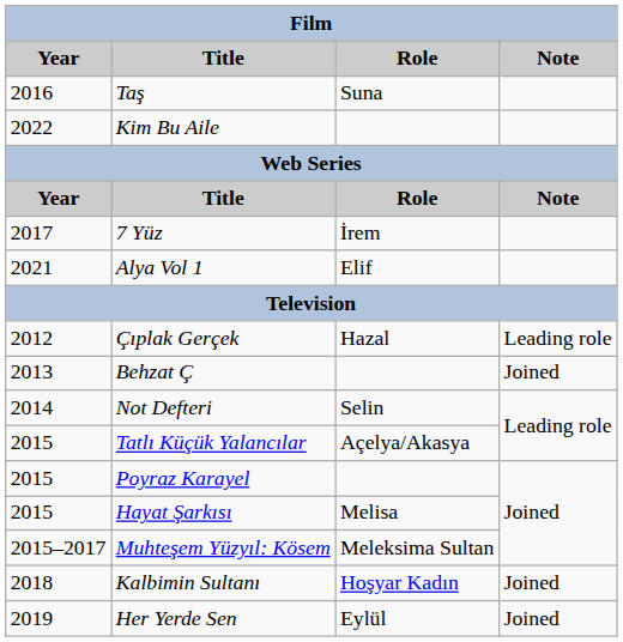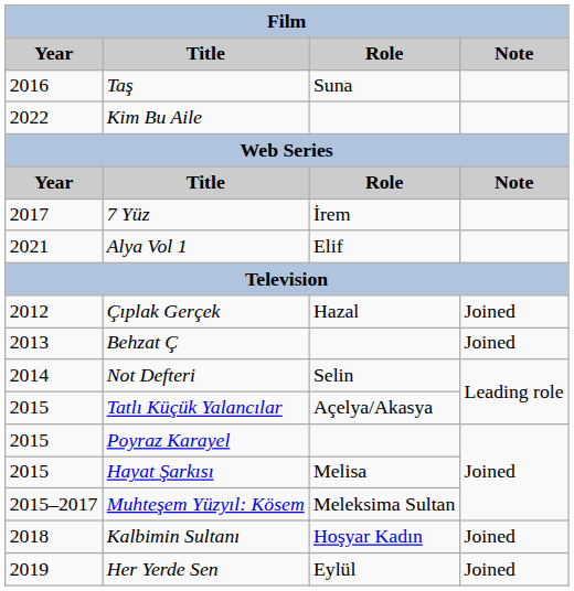 <table class="wikitable" style="font-size:90%">
 <tr>
 <th colspan="4" style="background:LightSteelBlue">Film</th>
 </tr>
 <tr>
 <th style="background:#CCCCCC">Year</th>
 <th style="background:#CCCCCC">Title</th>
 <th style="background:#CCCCCC">Role</th>
 <th style="background:#CCCCCC">Note</th>
 </tr>
 <tr>
 <td>2016</td>
 <td><em>Taş</em></td>
 <td>Suna</td>
 <td></td>
 </tr>
 <tr>
 <td>2022</td>
 <td><em>Kim Bu Aile</em></td>
 <td></td>
 <td></td>
 </tr>
 <tr>
 <th colspan="4" style="background:LightSteelBlue">Web Series</th>
 </tr>
 <tr>
 <th style="background:#CCCCCC">Year</th>
 <th style="background:#CCCCCC">Title</th>
 <th style="background:#CCCCCC">Role</th>
 <th style="background:#CCCCCC">Note</th>
 </tr>
 <tr>
 <td>2017</td>
 <td><em>7 Yüz</em></td>
 <td>İrem</td>
 <td></td>
 </tr>
 <tr>
 <td>2021</td>
 <td><em>Alya Vol 1</em></td>
 <td>Elif</td>
 <td></td>
 </tr>
 <tr>
 <th colspan="4" style="background:LightSteelBlue">Television</th>
 </tr>
 <tr>
 <td>2012</td>
 <td><em>Çıplak Gerçek</em></td>
 <td>Hazal</td>
-<td>Leading role</td>
+<td>Joined</td>
 </tr>
 <tr>
 <td>2013</td>
 <td><em>Behzat Ç</em></td>
 <td></td>
 <td>Joined</td>
 </tr>
 <tr>
 <td>2014</td>
 <td><em>Not Defteri</em></td>
 <td>Selin</td>
 <td rowspan="2">Leading role</td>
 </tr>
 <tr>
 <td>2015</td>
 <td><em><a href='#'>Tatlı Küçük Yalancılar</a></em></td>
 <td>Açelya/Akasya</td>
 </tr>
 <tr>
 <td>2015</td>
 <td><em><a href='#'>Poyraz Karayel</a></em></td>
 <td></td>
 <td rowspan="3">Joined</td>
 </tr>
 <tr>
 <td>2015</td>
 <td><em><a href='#'>Hayat Şarkısı</a></em></td>
 <td>Melisa</td>
 </tr>
 <tr>
 <td>2015–2017</td>
 <td><em><a href='#'>Muhteşem Yüzyıl: Kösem</a></em></td>
 <td>Meleksima Sultan</td>
 </tr>
 <tr>
 <td>2018</td>
 <td><em>Kalbimin Sultanı</em></td>
 <td><a href='#'>Hoşyar Kadın</a></td>
 <td>Joined</td>
 </tr>
 <tr>
 <td>2019</td>
 <td><em>Her Yerde Sen</em></td>
 <td>Eylül</td>
 <td>Joined</td>
 </tr>
 </table>
